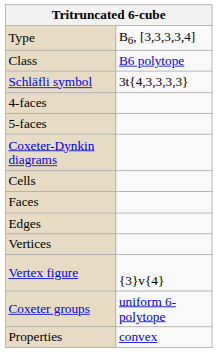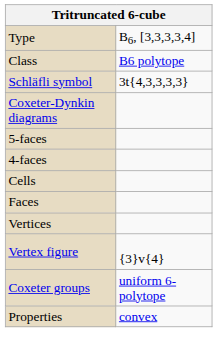 <table class="wikitable" align="right" style="margin-left:10px" width="250">
 <tr>
 <th bgcolor=#e7dcc3 colspan=2>Tritruncated 6-cube</th>
 </tr>
 <tr>
 <td bgcolor=#e7dcc3>Type</td>
 <td>B<sub>6</sub>, [3,3,3,3,4]</td>
 </tr>
 <tr>
 <td bgcolor=#e7dcc3>Class</td>
 <td><a href='#'>B6 polytope</a></td>
 </tr>
 <tr>
 <td bgcolor=#e7dcc3><a href='#'>Schläfli symbol</a></td>
 <td>3t{4,3,3,3,3}</td>
 </tr>
 <tr>
-<td bgcolor=#e7dcc3>4-faces</td>
+<td bgcolor=#e7dcc3><a href='#'>Coxeter-Dynkin diagrams</a></td>
 <td></td>
 </tr>
 <tr>
 <td bgcolor=#e7dcc3>5-faces</td>
 <td></td>
 </tr>
 <tr>
-<td bgcolor=#e7dcc3><a href='#'>Coxeter-Dynkin diagrams</a></td>
+<td bgcolor=#e7dcc3>4-faces</td>
 <td></td>
 </tr>
 <tr>
 <td bgcolor=#e7dcc3>Cells</td>
 <td></td>
 </tr>
 <tr>
 <td bgcolor=#e7dcc3>Faces</td>
-<td></td>
-</tr>
-<tr>
-<td bgcolor=#e7dcc3>Edges</td>
 <td></td>
 </tr>
 <tr>
 <td bgcolor=#e7dcc3>Vertices</td>
 <td></td>
 </tr>
 <tr>
 <td bgcolor=#e7dcc3><a href='#'>Vertex figure</a></td>
 <td><br>{3}v{4}</td>
 </tr>
 <tr>
 <td bgcolor=#e7dcc3><a href='#'>Coxeter groups</a></td>
 <td><a href='#'>uniform 6-polytope</a></td>
 </tr>
 <tr>
 <td bgcolor=#e7dcc3>Properties</td>
 <td><a href='#'>convex</a></td>
 </tr>
 </table>
